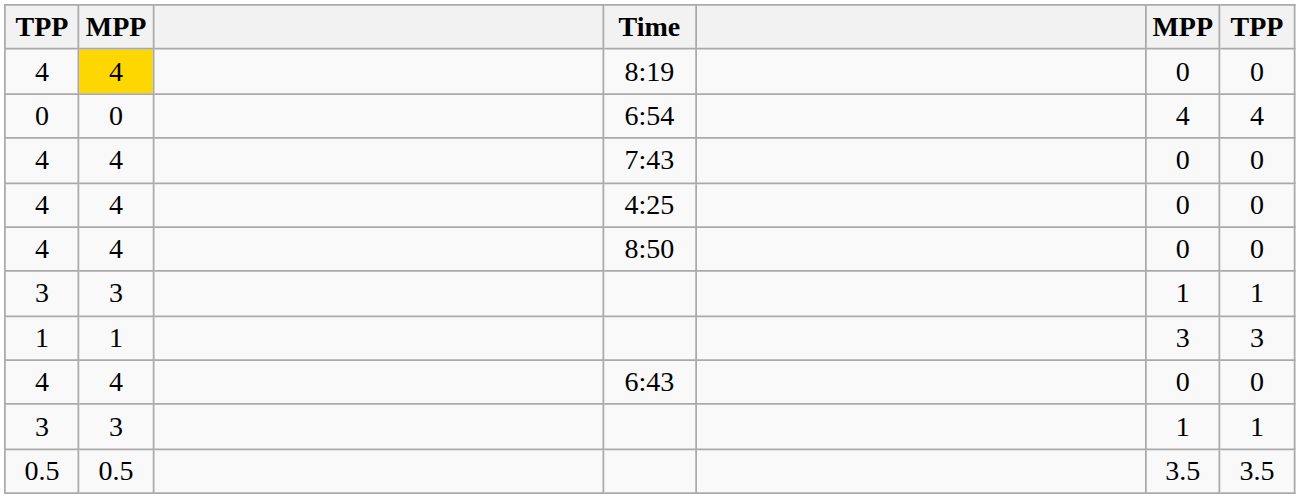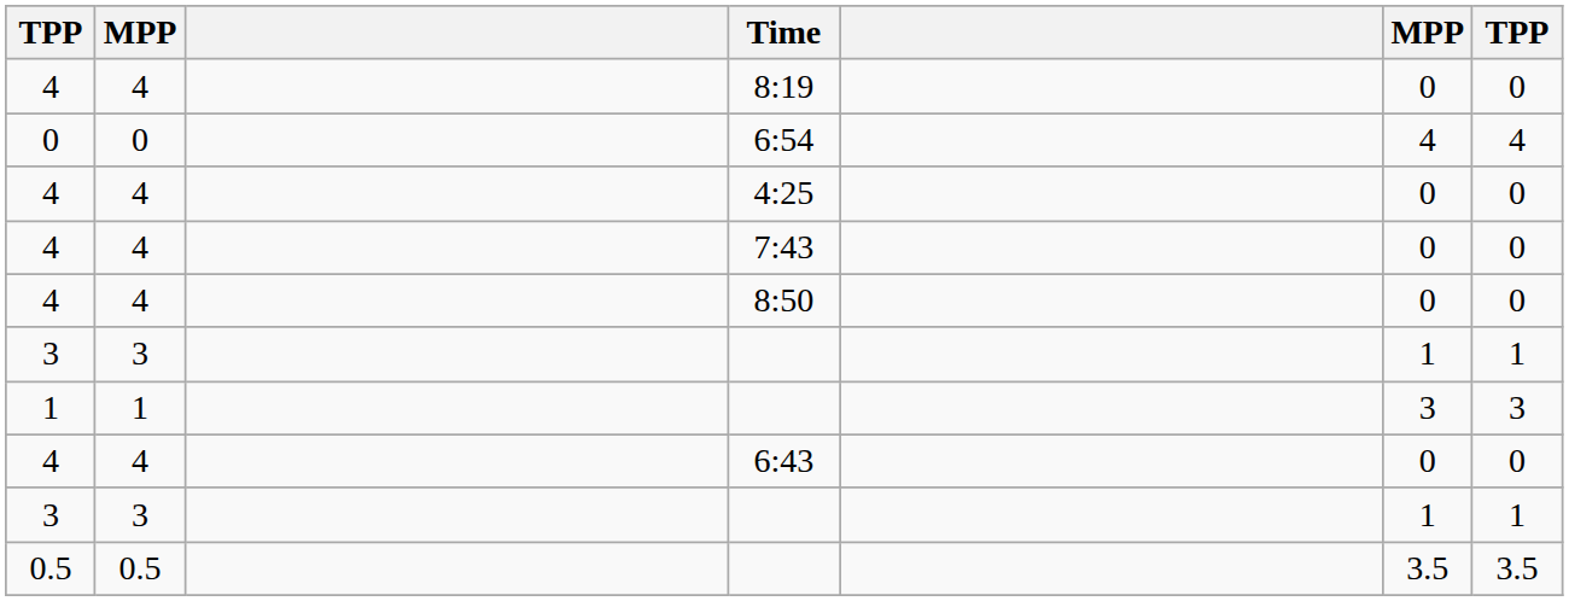 <table class="wikitable" style="text-align: center;" |>
 <tr>
 <th width="35">TPP</th>
 <th width="35">MPP</th>
 <th width="250"></th>
 <th width="45">Time</th>
 <th width="250"></th>
 <th width="35">MPP</th>
 <th width="35">TPP</th>
 </tr>
 <tr>
 <td>4</td>
-<td style="background: gold;">4</td>
+<td>4</td>
 <td style="text-align:left;"></td>
 <td>8:19</td>
 <td style="text-align:left;"><strong></strong></td>
 <td>0</td>
 <td>0</td>
 </tr>
 <tr>
 <td>0</td>
 <td>0</td>
 <td style="text-align:left;"><strong></strong></td>
 <td>6:54</td>
 <td style="text-align:left;"></td>
 <td>4</td>
 <td>4</td>
 </tr>
 <tr>
 <td>4</td>
 <td>4</td>
 <td style="text-align:left;"></td>
-<td>7:43</td>
+<td>4:25</td>
 <td style="text-align:left;"><strong></strong></td>
 <td>0</td>
 <td>0</td>
 </tr>
 <tr>
 <td>4</td>
 <td>4</td>
 <td style="text-align:left;"></td>
-<td>4:25</td>
+<td>7:43</td>
 <td style="text-align:left;"><strong></strong></td>
 <td>0</td>
 <td>0</td>
 </tr>
 <tr>
 <td>4</td>
 <td>4</td>
 <td style="text-align:left;"></td>
 <td>8:50</td>
 <td style="text-align:left;"><strong></strong></td>
 <td>0</td>
 <td>0</td>
 </tr>
 <tr>
 <td>3</td>
 <td>3</td>
 <td style="text-align:left;"></td>
 <td></td>
 <td style="text-align:left;"><strong></strong></td>
 <td>1</td>
 <td>1</td>
 </tr>
 <tr>
 <td>1</td>
 <td>1</td>
 <td style="text-align:left;"><strong></strong></td>
 <td></td>
 <td style="text-align:left;"></td>
 <td>3</td>
 <td>3</td>
 </tr>
 <tr>
 <td>4</td>
 <td>4</td>
 <td style="text-align:left;"></td>
 <td>6:43</td>
 <td style="text-align:left;"><strong></strong></td>
 <td>0</td>
 <td>0</td>
 </tr>
 <tr>
 <td>3</td>
 <td>3</td>
 <td style="text-align:left;"></td>
 <td></td>
 <td style="text-align:left;"><strong></strong></td>
 <td>1</td>
 <td>1</td>
 </tr>
 <tr>
 <td>0.5</td>
 <td>0.5</td>
 <td style="text-align:left;"><strong></strong></td>
 <td></td>
 <td style="text-align:left;"></td>
 <td>3.5</td>
 <td>3.5</td>
 </tr>
 </table>
